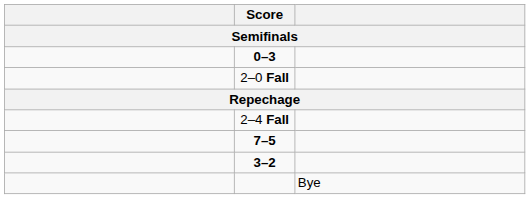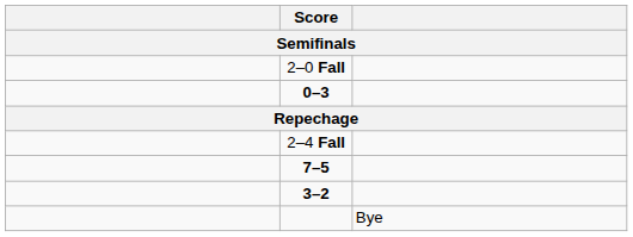 <table class="wikitable" style="text-align: left;">
 <tr>
 <th align="right" width="270"></th>
 <th width="65">Score</th>
 <th align="left" width="270"></th>
 </tr>
 <tr>
 <th colspan="3">Semifinals</th>
 </tr>
 <tr>
+<td><strong></strong></td>
+<td align=center>2–0 <strong>Fall</strong></td>
+<td></td>
+</tr>
+<tr>
 <td></td>
 <td align=center><strong>0–3</strong></td>
 <td><strong></strong></td>
-</tr>
-<tr>
-<td><strong></strong></td>
-<td align=center>2–0 <strong>Fall</strong></td>
-<td></td>
 </tr>
 <tr>
 <th colspan="3">Repechage</th>
 </tr>
 <tr>
 <td></td>
 <td align=center>2–4 <strong>Fall</strong></td>
 <td><strong></strong></td>
 </tr>
 <tr>
 <td><strong></strong></td>
 <td align=center><strong>7–5</strong></td>
 <td></td>
 </tr>
 <tr>
 <td><strong></strong></td>
 <td align=center><strong>3–2</strong></td>
 <td></td>
 </tr>
 <tr>
 <td><strong></strong></td>
 <td></td>
 <td>Bye</td>
 </tr>
 </table>
